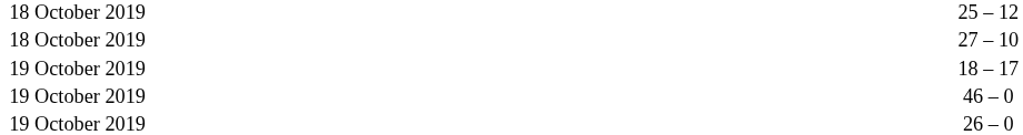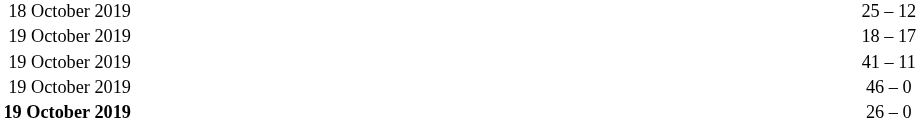 <table style="width:100%;" cellspacing="1">
 <tr>
 <th width=15%></th>
 <th width=25%></th>
 <th width=10%></th>
 </tr>
 <tr style=font-size:90%>
 <td align=right>18 October 2019</td>
 <td align=right></td>
 <td align=center>25 – 12</td>
 <td></td>
 </tr>
 <tr style=font-size:90%>
-<td align=right>18 October 2019</td>
+<td align=right>19 October 2019</td>
 <td align=right></td>
-<td align=center>27 – 10</td>
+<td align=center>18 – 17</td>
 <td></td>
 </tr>
 <tr style=font-size:90%>
 <td align=right>19 October 2019</td>
 <td align=right></td>
-<td align=center>18 – 17</td>
+<td align=center>41 – 11</td>
 <td></td>
 </tr>
 <tr style=font-size:90%>
 <td align=right>19 October 2019</td>
 <td align=right></td>
 <td align=center>46 – 0</td>
 <td></td>
 </tr>
 <tr style=font-size:90%>
-<td align=right>19 October 2019</td>
+<td align=right><strong>19 October 2019</strong></td>
 <td align=right></td>
 <td align=center>26 – 0</td>
 <td></td>
 </tr>
 </table>
